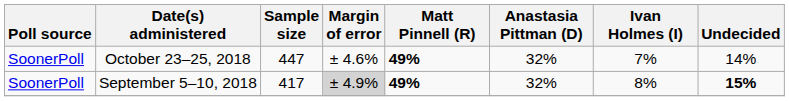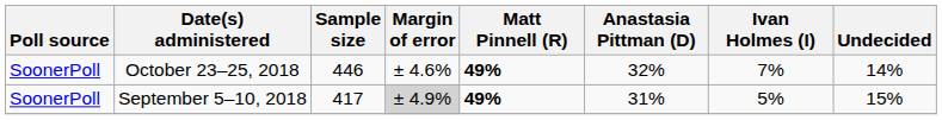 <table class="wikitable">
 <tr valign=bottom>
 <th>Poll source</th>
 <th>Date(s)<br>administered</th>
 <th>Sample<br>size</th>
 <th>Margin<br>of error</th>
 <th style="width:100px;">Matt<br>Pinnell (R)</th>
 <th style="width:100px;">Anastasia<br>Pittman (D)</th>
 <th style="width:100px;">Ivan<br>Holmes (I)</th>
 <th>Undecided</th>
 </tr>
 <tr>
 <td><a href='#'>SoonerPoll</a></td>
 <td align=center>October 23–25, 2018</td>
-<td align=center>447</td>
+<td align=center>446</td>
 <td align=center>± 4.6%</td>
 <td><strong>49%</strong></td>
 <td align=center>32%</td>
 <td align=center>7%</td>
 <td align=center>14%</td>
 </tr>
 <tr>
 <td><a href='#'>SoonerPoll</a></td>
 <td align=center>September 5–10, 2018</td>
 <td align=center>417</td>
 <td align=center style="background: lightgrey;">± 4.9%</td>
 <td><strong>49%</strong></td>
-<td align=center>32%</td>
-<td align=center>8%</td>
-<td align=center><strong>15%</strong></td>
+<td align=center>31%</td>
+<td align=center>5%</td>
+<td align=center>15%</td>
 </tr>
 <tr>
 </tr>
 </table>
